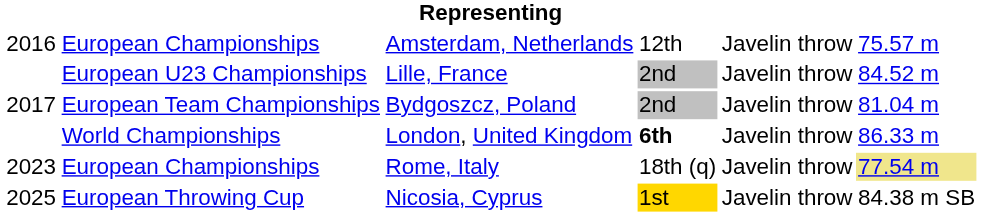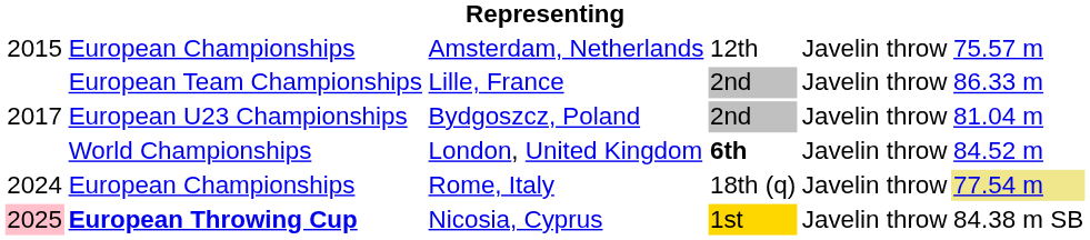 <table>
 <tr>
 <th colspan="7">Representing </th>
 </tr>
 <tr>
-<td>2016</td>
+<td>2015</td>
 <td><a href='#'>European Championships</a></td>
 <td><a href='#'>Amsterdam, Netherlands</a></td>
 <td>12th</td>
 <td>Javelin throw</td>
 <td><a href='#'>75.57 m</a></td>
 </tr>
 <tr>
 <td rowspan=3>2017</td>
-<td><a href='#'>European U23 Championships</a></td>
+<td><a href='#'>European Team Championships</a></td>
 <td><a href='#'>Lille, France</a></td>
 <td style="background:silver;">2nd</td>
 <td>Javelin throw</td>
-<td><a href='#'>84.52 m</a></td>
+<td><a href='#'>86.33 m</a></td>
 </tr>
 <tr>
-<td><a href='#'>European Team Championships</a></td>
+<td><a href='#'>European U23 Championships</a></td>
 <td><a href='#'>Bydgoszcz, Poland</a></td>
 <td style="background:silver;">2nd</td>
 <td>Javelin throw</td>
 <td><a href='#'>81.04 m</a></td>
 </tr>
 <tr>
 <td><a href='#'>World Championships</a></td>
 <td><a href='#'>London</a>, <a href='#'>United Kingdom</a></td>
 <td><strong>6th</strong></td>
 <td>Javelin throw</td>
-<td><a href='#'>86.33 m</a></td>
+<td><a href='#'>84.52 m</a></td>
 </tr>
 <tr>
-<td>2023</td>
+<td>2024</td>
 <td><a href='#'>European Championships</a></td>
 <td><a href='#'>Rome, Italy</a></td>
 <td>18th (q)</td>
 <td>Javelin throw</td>
 <td style="background: khaki;"><a href='#'>77.54 m</a></td>
 </tr>
 <tr>
-<td>2025</td>
-<td><a href='#'>European Throwing Cup</a></td>
+<td style="background: pink;">2025</td>
+<td><strong><a href='#'>European Throwing Cup</a></strong></td>
 <td><a href='#'>Nicosia, Cyprus</a></td>
 <td style="background:gold;">1st</td>
 <td>Javelin throw</td>
 <td>84.38 m SB</td>
 </tr>
 </table>
